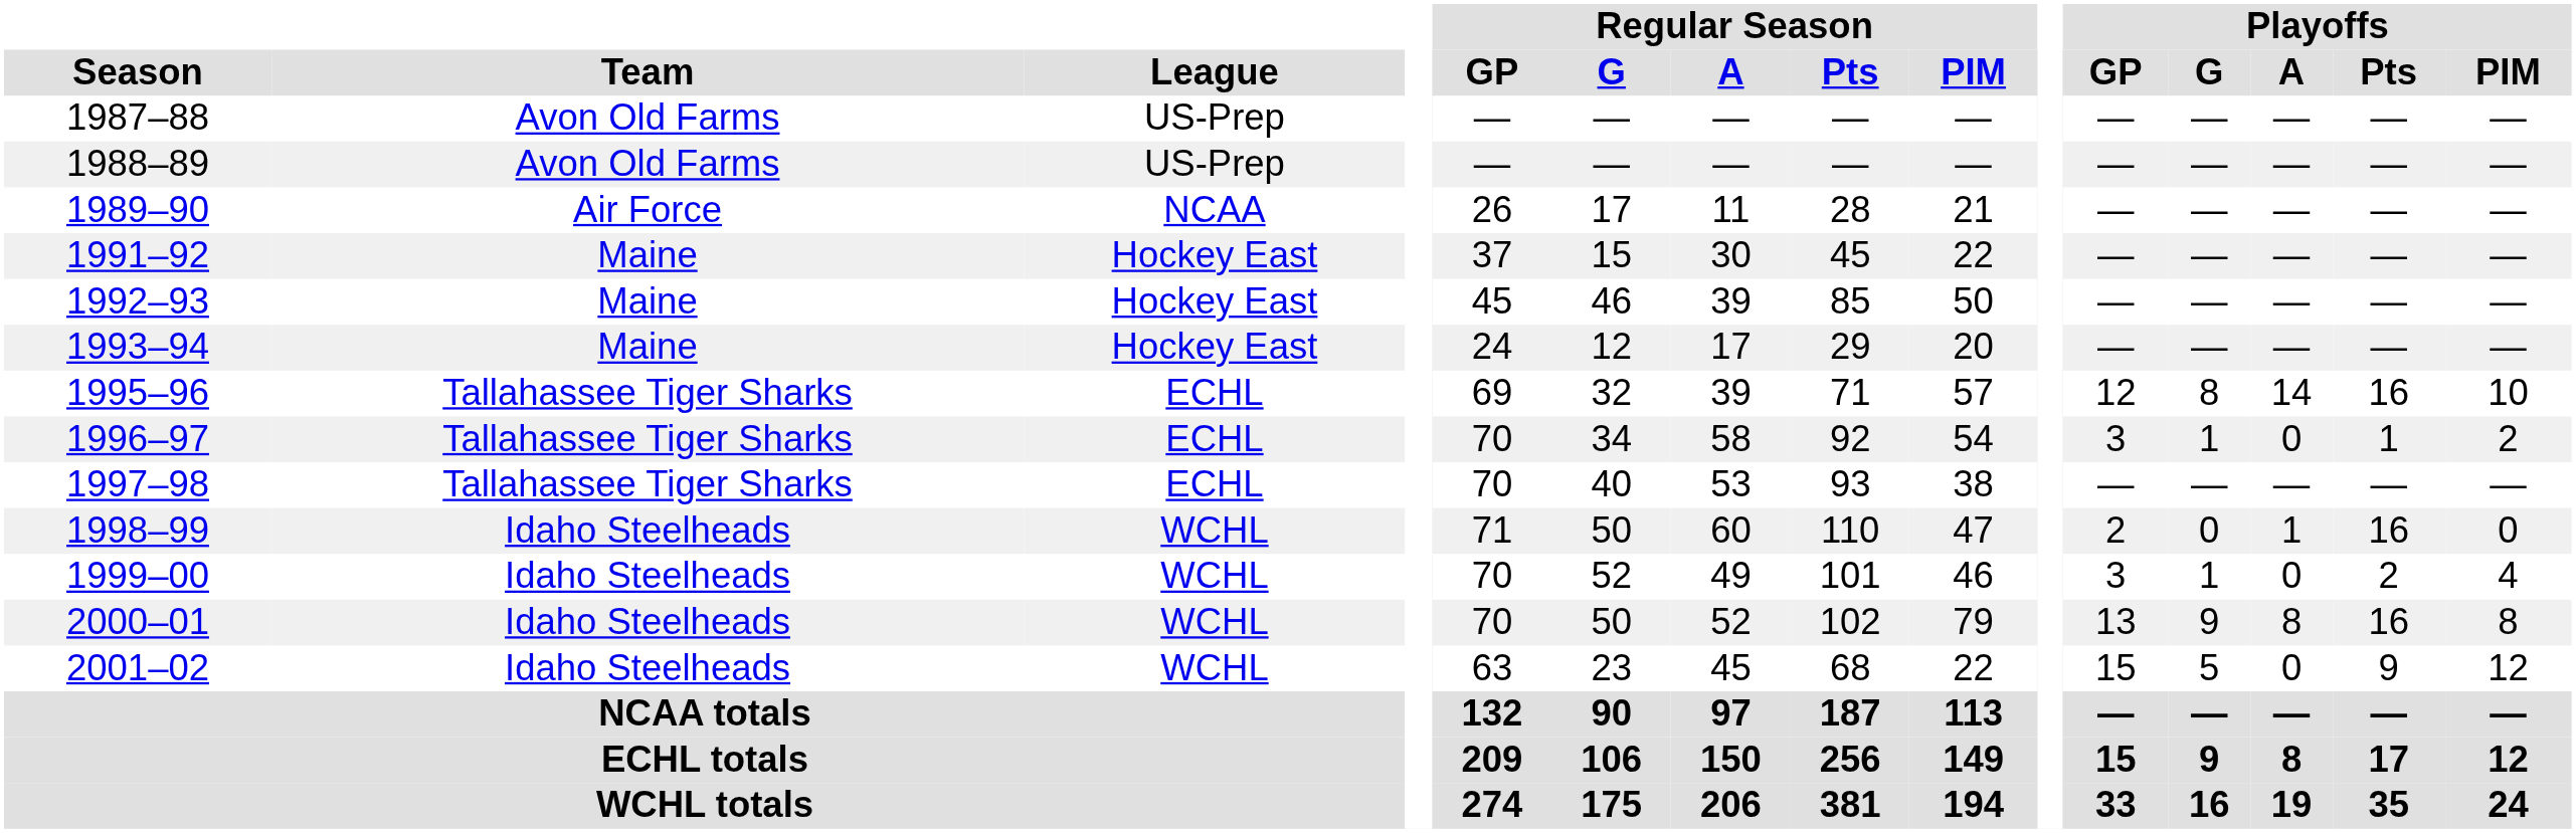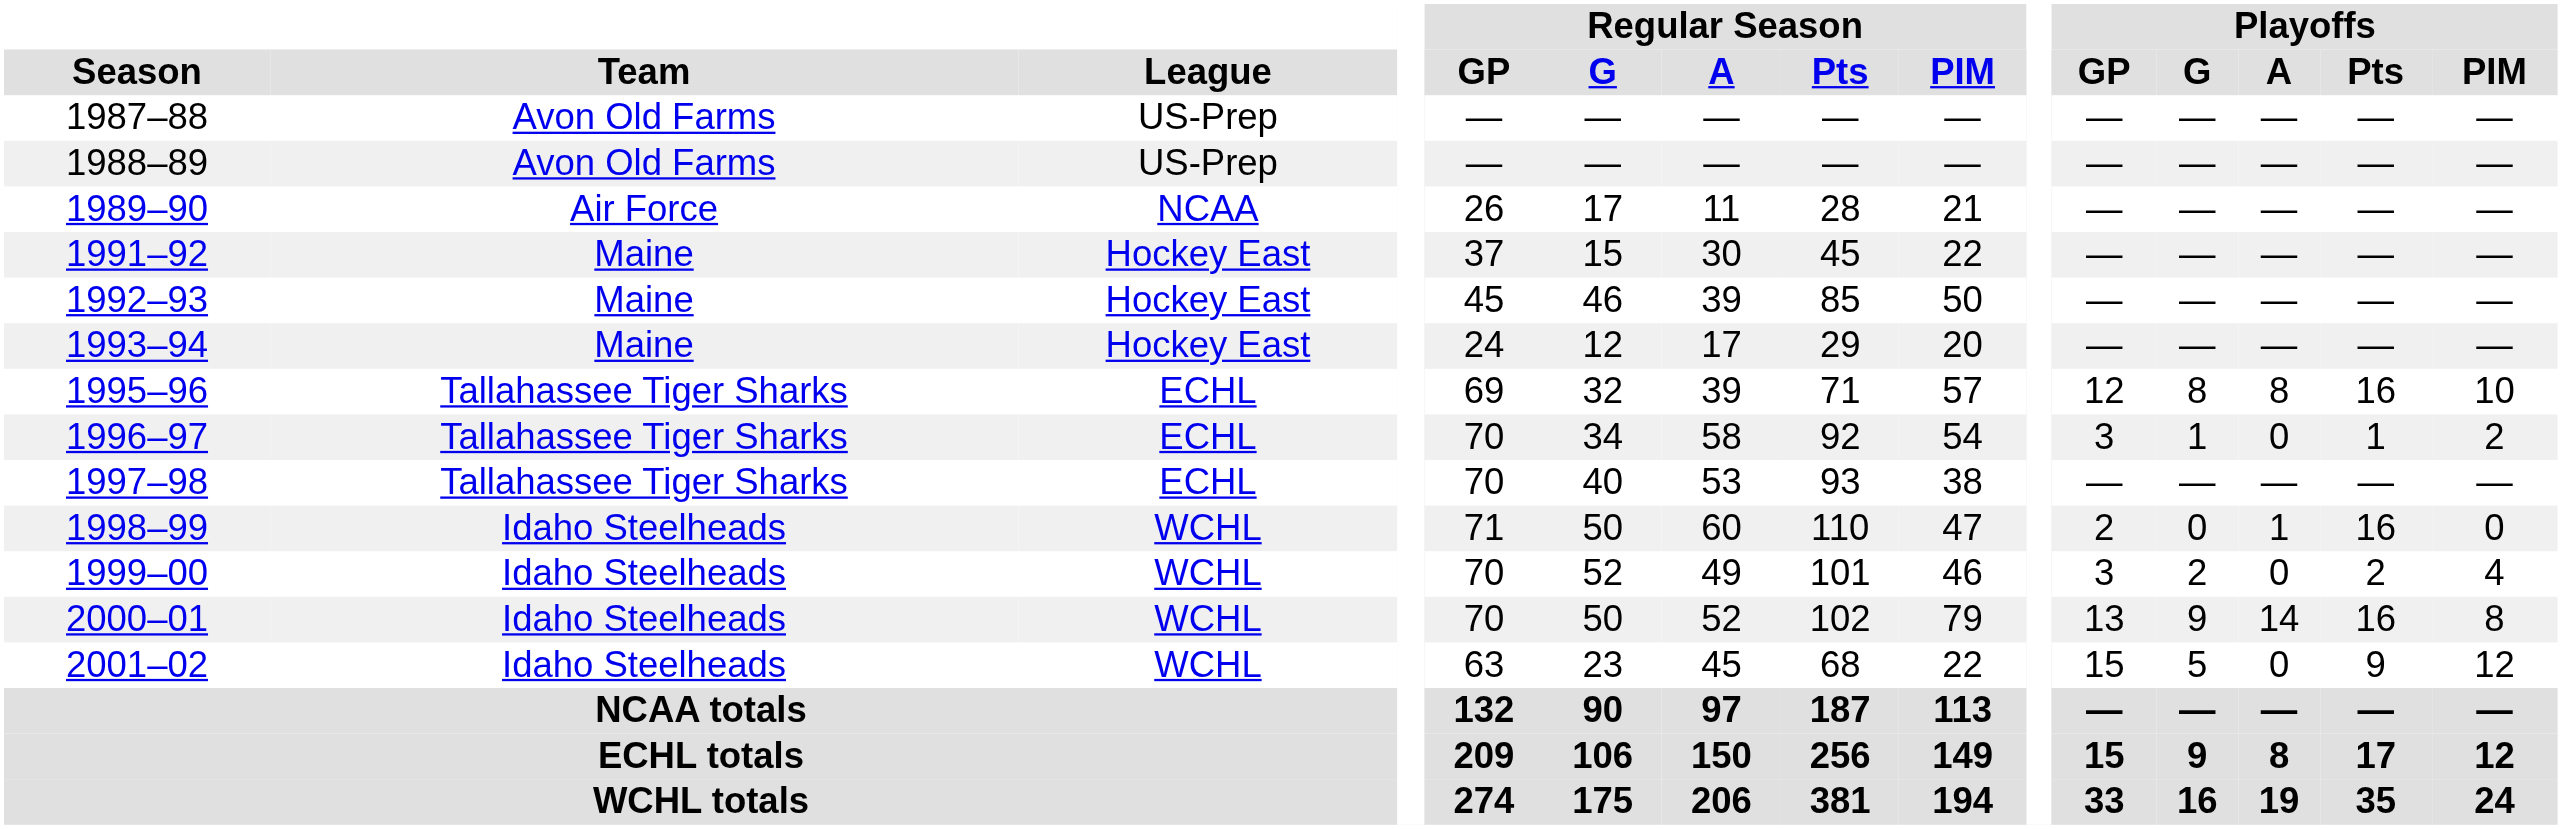 <table border="0" cellpadding="1" cellspacing="0" style="text-align:center; width:70em">
 <tr bgcolor="#e0e0e0">
 <th colspan="3"  bgcolor="#ffffff"> </th>
 <th rowspan="99" bgcolor="#ffffff"> </th>
 <th colspan="5">Regular Season</th>
 <th rowspan="99" bgcolor="#ffffff"> </th>
 <th colspan="5">Playoffs</th>
 </tr>
 <tr bgcolor="#e0e0e0">
 <th>Season</th>
 <th>Team</th>
 <th>League</th>
 <th>GP</th>
 <th><a href='#'>G</a></th>
 <th><a href='#'>A</a></th>
 <th><a href='#'>Pts</a></th>
 <th><a href='#'>PIM</a></th>
 <th>GP</th>
 <th>G</th>
 <th>A</th>
 <th>Pts</th>
 <th>PIM</th>
 </tr>
 <tr>
 <td>1987–88</td>
 <td><a href='#'>Avon Old Farms</a></td>
 <td>US-Prep</td>
 <td>—</td>
 <td>—</td>
 <td>—</td>
 <td>—</td>
 <td>—</td>
 <td>—</td>
 <td>—</td>
 <td>—</td>
 <td>—</td>
 <td>—</td>
 </tr>
 <tr bgcolor="f0f0f0">
 <td>1988–89</td>
 <td><a href='#'>Avon Old Farms</a></td>
 <td>US-Prep</td>
 <td>—</td>
 <td>—</td>
 <td>—</td>
 <td>—</td>
 <td>—</td>
 <td>—</td>
 <td>—</td>
 <td>—</td>
 <td>—</td>
 <td>—</td>
 </tr>
 <tr>
 <td><a href='#'>1989–90</a></td>
 <td><a href='#'>Air Force</a></td>
 <td><a href='#'>NCAA</a></td>
 <td>26</td>
 <td>17</td>
 <td>11</td>
 <td>28</td>
 <td>21</td>
 <td>—</td>
 <td>—</td>
 <td>—</td>
 <td>—</td>
 <td>—</td>
 </tr>
 <tr bgcolor="f0f0f0">
 <td><a href='#'>1991–92</a></td>
 <td><a href='#'>Maine</a></td>
 <td><a href='#'>Hockey East</a></td>
 <td>37</td>
 <td>15</td>
 <td>30</td>
 <td>45</td>
 <td>22</td>
 <td>—</td>
 <td>—</td>
 <td>—</td>
 <td>—</td>
 <td>—</td>
 </tr>
 <tr>
 <td><a href='#'>1992–93</a></td>
 <td><a href='#'>Maine</a></td>
 <td><a href='#'>Hockey East</a></td>
 <td>45</td>
 <td>46</td>
 <td>39</td>
 <td>85</td>
 <td>50</td>
 <td>—</td>
 <td>—</td>
 <td>—</td>
 <td>—</td>
 <td>—</td>
 </tr>
 <tr bgcolor="f0f0f0">
 <td><a href='#'>1993–94</a></td>
 <td><a href='#'>Maine</a></td>
 <td><a href='#'>Hockey East</a></td>
 <td>24</td>
 <td>12</td>
 <td>17</td>
 <td>29</td>
 <td>20</td>
 <td>—</td>
 <td>—</td>
 <td>—</td>
 <td>—</td>
 <td>—</td>
 </tr>
 <tr>
 <td><a href='#'>1995–96</a></td>
 <td><a href='#'>Tallahassee Tiger Sharks</a></td>
 <td><a href='#'>ECHL</a></td>
 <td>69</td>
 <td>32</td>
 <td>39</td>
 <td>71</td>
 <td>57</td>
 <td>12</td>
 <td>8</td>
-<td>14</td>
+<td>8</td>
 <td>16</td>
 <td>10</td>
 </tr>
 <tr bgcolor="f0f0f0">
 <td><a href='#'>1996–97</a></td>
 <td><a href='#'>Tallahassee Tiger Sharks</a></td>
 <td><a href='#'>ECHL</a></td>
 <td>70</td>
 <td>34</td>
 <td>58</td>
 <td>92</td>
 <td>54</td>
 <td>3</td>
 <td>1</td>
 <td>0</td>
 <td>1</td>
 <td>2</td>
 </tr>
 <tr>
 <td><a href='#'>1997–98</a></td>
 <td><a href='#'>Tallahassee Tiger Sharks</a></td>
 <td><a href='#'>ECHL</a></td>
 <td>70</td>
 <td>40</td>
 <td>53</td>
 <td>93</td>
 <td>38</td>
 <td>—</td>
 <td>—</td>
 <td>—</td>
 <td>—</td>
 <td>—</td>
 </tr>
 <tr bgcolor="f0f0f0">
 <td><a href='#'>1998–99</a></td>
 <td><a href='#'>Idaho Steelheads</a></td>
 <td><a href='#'>WCHL</a></td>
 <td>71</td>
 <td>50</td>
 <td>60</td>
 <td>110</td>
 <td>47</td>
 <td>2</td>
 <td>0</td>
 <td>1</td>
 <td>16</td>
 <td>0</td>
 </tr>
 <tr>
 <td><a href='#'>1999–00</a></td>
 <td><a href='#'>Idaho Steelheads</a></td>
 <td><a href='#'>WCHL</a></td>
 <td>70</td>
 <td>52</td>
 <td>49</td>
 <td>101</td>
 <td>46</td>
 <td>3</td>
-<td>1</td>
+<td>2</td>
 <td>0</td>
 <td>2</td>
 <td>4</td>
 </tr>
 <tr bgcolor="f0f0f0">
 <td><a href='#'>2000–01</a></td>
 <td><a href='#'>Idaho Steelheads</a></td>
 <td><a href='#'>WCHL</a></td>
 <td>70</td>
 <td>50</td>
 <td>52</td>
 <td>102</td>
 <td>79</td>
 <td>13</td>
 <td>9</td>
-<td>8</td>
+<td>14</td>
 <td>16</td>
 <td>8</td>
 </tr>
 <tr>
 <td><a href='#'>2001–02</a></td>
 <td><a href='#'>Idaho Steelheads</a></td>
 <td><a href='#'>WCHL</a></td>
 <td>63</td>
 <td>23</td>
 <td>45</td>
 <td>68</td>
 <td>22</td>
 <td>15</td>
 <td>5</td>
 <td>0</td>
 <td>9</td>
 <td>12</td>
 </tr>
 <tr bgcolor="#e0e0e0">
 <th colspan="3">NCAA totals</th>
 <th>132</th>
 <th>90</th>
 <th>97</th>
 <th>187</th>
 <th>113</th>
 <th>—</th>
 <th>—</th>
 <th>—</th>
 <th>—</th>
 <th>—</th>
 </tr>
 <tr bgcolor="#e0e0e0">
 <th colspan="3">ECHL totals</th>
 <th>209</th>
 <th>106</th>
 <th>150</th>
 <th>256</th>
 <th>149</th>
 <th>15</th>
 <th>9</th>
 <th>8</th>
 <th>17</th>
 <th>12</th>
 </tr>
 <tr bgcolor="#e0e0e0">
 <th colspan="3">WCHL totals</th>
 <th>274</th>
 <th>175</th>
 <th>206</th>
 <th>381</th>
 <th>194</th>
 <th>33</th>
 <th>16</th>
 <th>19</th>
 <th>35</th>
 <th>24</th>
 </tr>
 </table>
